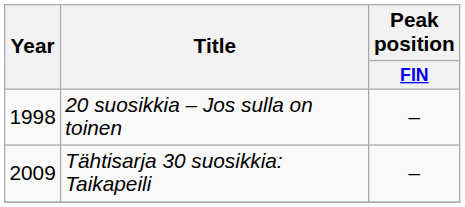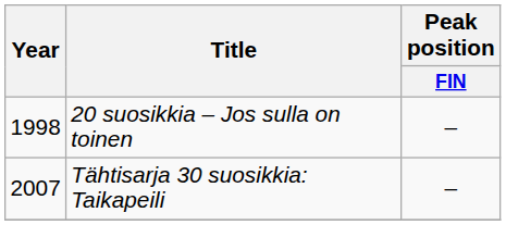 <table class="wikitable">
 <tr>
 <th rowspan="2">Year</th>
 <th rowspan="2" style="width:230px;">Title</th>
 <th colspan="2">Peak<br>position</th>
 </tr>
 <tr>
 <th style="width;font-size:85%"><a href='#'>FIN</a><br></th>
 </tr>
 <tr>
 <td>1998</td>
 <td><em>20 suosikkia – Jos sulla on toinen</em></td>
 <td style="text-align:center;">–</td>
 </tr>
 <tr>
-<td>2009</td>
+<td>2007</td>
 <td><em>Tähtisarja 30 suosikkia: Taikapeili</em></td>
 <td style="text-align:center;">–</td>
 </tr>
 <tr>
 </tr>
 </table>
